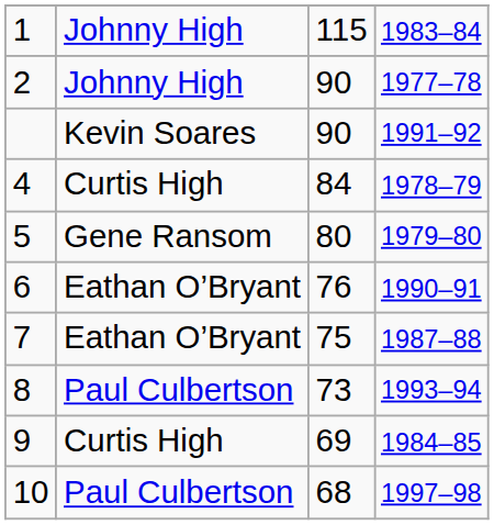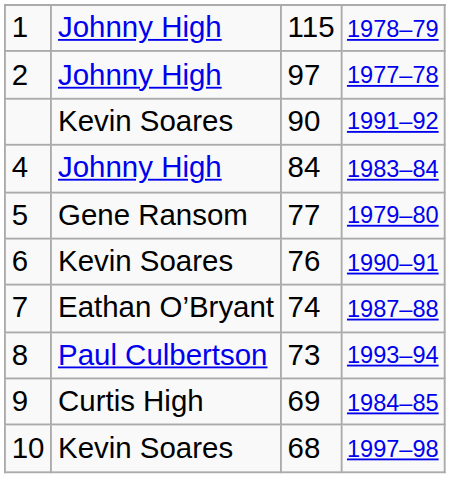 <table class="wikitable">
 <tr>
 </tr>
 <tr>
 <td>1</td>
 <td><a href='#'>Johnny High</a></td>
 <td>115</td>
-<td style="font-size:80%;"><a href='#'>1983–84</a></td>
+<td style="font-size:80%;"><a href='#'>1978–79</a></td>
 </tr>
 <tr>
 <td>2</td>
 <td><a href='#'>Johnny High</a></td>
-<td>90</td>
+<td>97</td>
 <td style="font-size:80%;"><a href='#'>1977–78</a></td>
 </tr>
 <tr>
 <td></td>
 <td>Kevin Soares</td>
 <td>90</td>
 <td style="font-size:80%;"><a href='#'>1991–92</a></td>
 </tr>
 <tr>
 <td>4</td>
-<td>Curtis High</td>
+<td><a href='#'>Johnny High</a></td>
 <td>84</td>
-<td style="font-size:80%;"><a href='#'>1978–79</a></td>
+<td style="font-size:80%;"><a href='#'>1983–84</a></td>
 </tr>
 <tr>
 <td>5</td>
 <td>Gene Ransom</td>
-<td>80</td>
+<td>77</td>
 <td style="font-size:80%;"><a href='#'>1979–80</a></td>
 </tr>
 <tr>
 <td>6</td>
-<td>Eathan O’Bryant</td>
+<td>Kevin Soares</td>
 <td>76</td>
 <td style="font-size:80%;"><a href='#'>1990–91</a></td>
 </tr>
 <tr>
 <td>7</td>
 <td>Eathan O’Bryant</td>
-<td>75</td>
+<td>74</td>
 <td style="font-size:80%;"><a href='#'>1987–88</a></td>
 </tr>
 <tr>
 <td>8</td>
 <td><a href='#'>Paul Culbertson</a></td>
 <td>73</td>
 <td style="font-size:80%;"><a href='#'>1993–94</a></td>
 </tr>
 <tr>
 <td>9</td>
 <td>Curtis High</td>
 <td>69</td>
 <td style="font-size:80%;"><a href='#'>1984–85</a></td>
 </tr>
 <tr>
 <td>10</td>
-<td><a href='#'>Paul Culbertson</a></td>
+<td>Kevin Soares</td>
 <td>68</td>
 <td style="font-size:80%;"><a href='#'>1997–98</a></td>
 </tr>
 </table>
